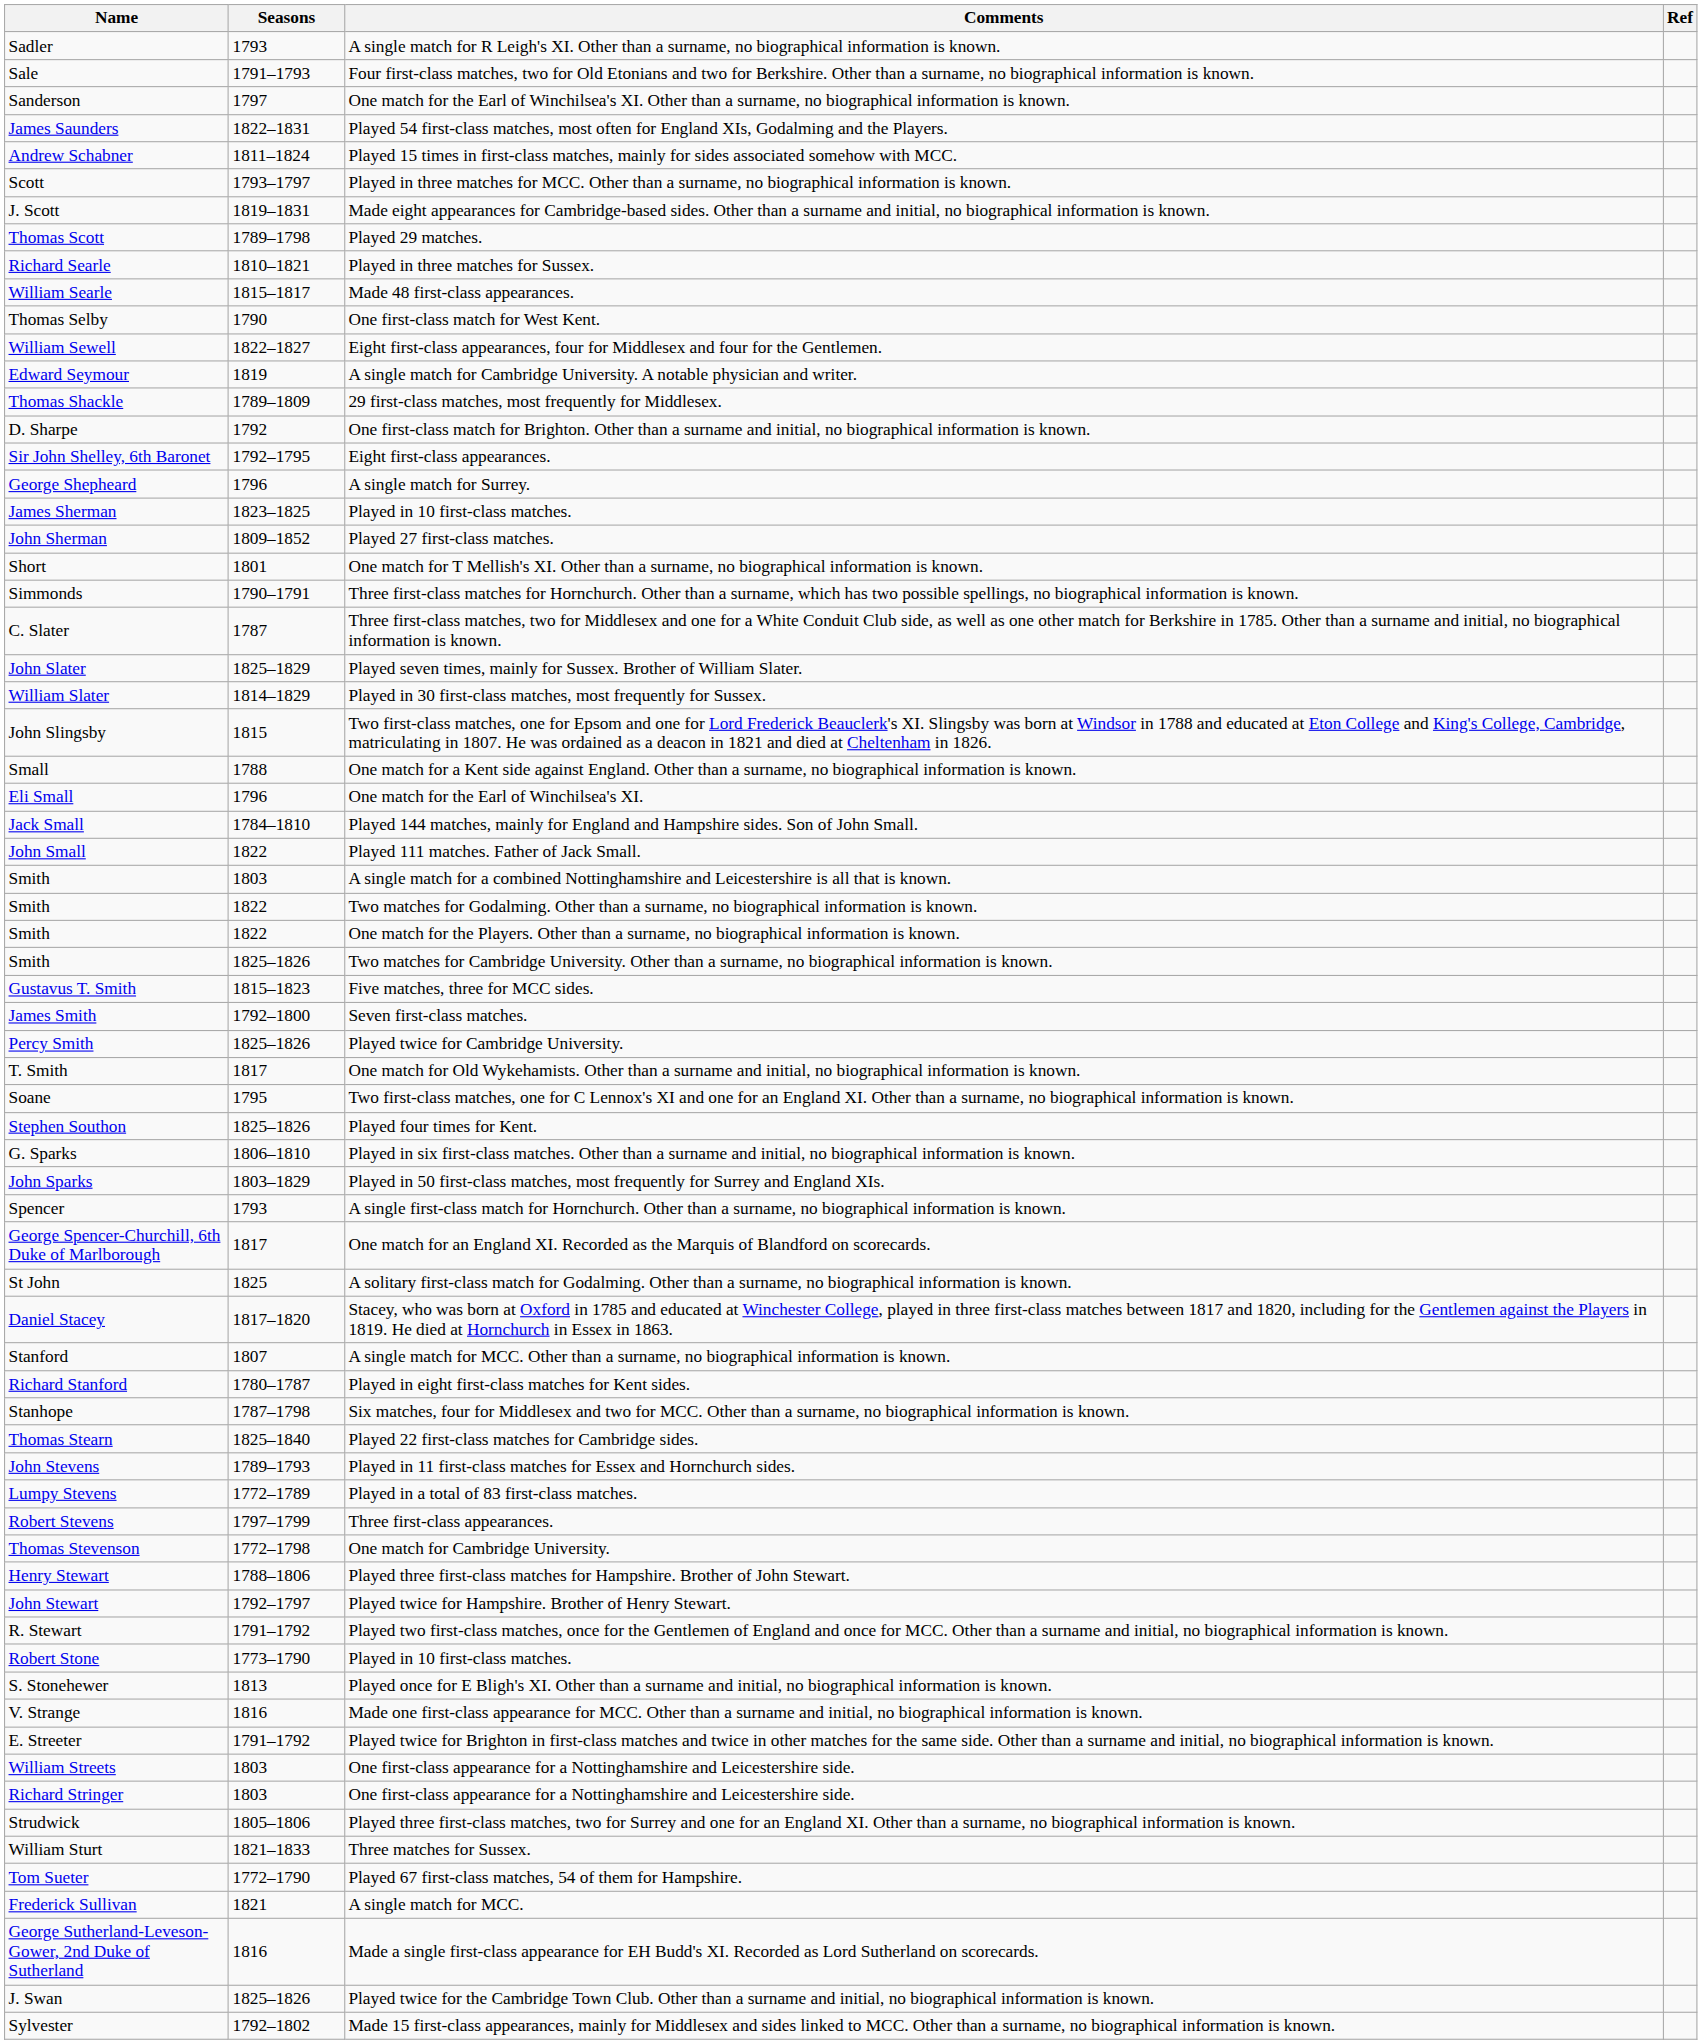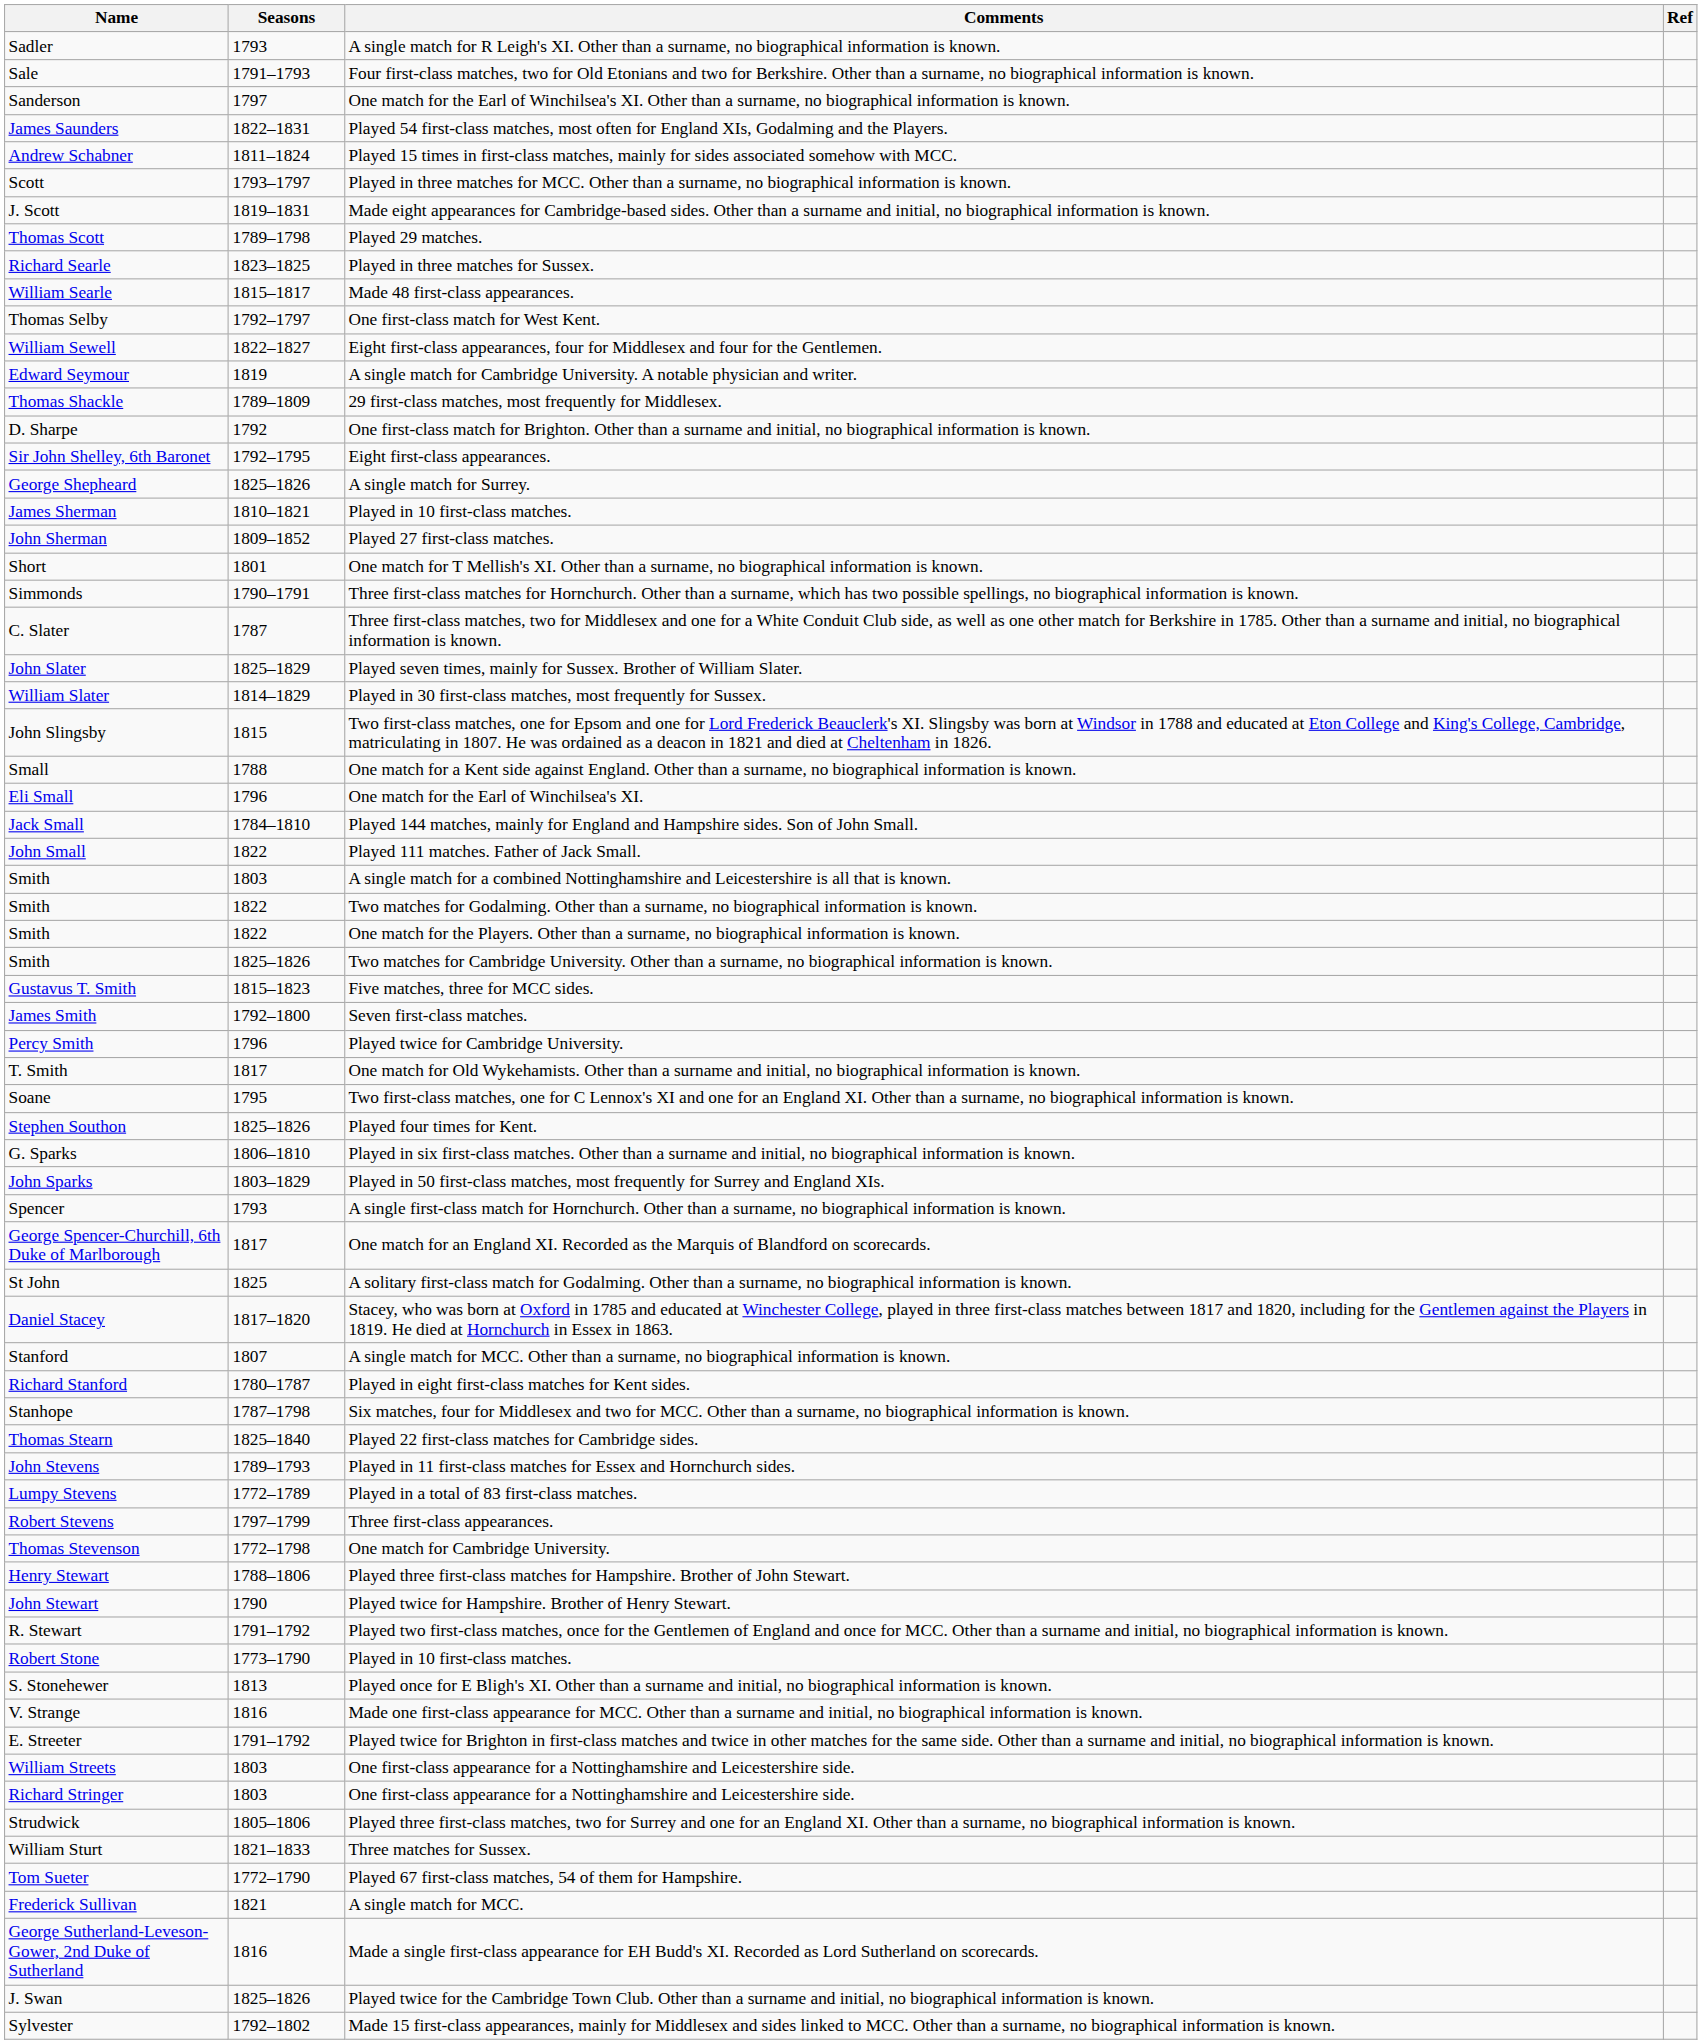 <table class="wikitable">
 <tr>
 <th style="width:200px">Name</th>
 <th style="width: 100px">Seasons</th>
 <th>Comments</th>
 <th>Ref</th>
 </tr>
 <tr>
 <td>Sadler</td>
 <td>1793</td>
 <td>A single match for R Leigh's XI. Other than a surname, no biographical information is known.</td>
 <td></td>
 </tr>
 <tr>
 <td>Sale</td>
 <td>1791–1793</td>
 <td>Four first-class matches, two for Old Etonians and two for Berkshire. Other than a surname, no biographical information is known.</td>
 <td></td>
 </tr>
 <tr>
 <td>Sanderson</td>
 <td>1797</td>
 <td>One match for the Earl of Winchilsea's XI. Other than a surname, no biographical information is known.</td>
 <td></td>
 </tr>
 <tr>
 <td><a href='#'>James Saunders</a></td>
 <td>1822–1831</td>
 <td>Played 54 first-class matches, most often for England XIs, Godalming and the Players.</td>
 <td></td>
 </tr>
 <tr>
 <td><a href='#'>Andrew Schabner</a></td>
 <td>1811–1824</td>
 <td>Played 15 times in first-class matches, mainly for sides associated somehow with MCC.</td>
 <td></td>
 </tr>
 <tr>
 <td>Scott</td>
 <td>1793–1797</td>
 <td>Played in three matches for MCC. Other than a surname, no biographical information is known.</td>
 <td></td>
 </tr>
 <tr>
 <td>J. Scott</td>
 <td>1819–1831</td>
 <td>Made eight appearances for Cambridge-based sides. Other than a surname and initial, no biographical information is known.</td>
 <td></td>
 </tr>
 <tr>
 <td><a href='#'>Thomas Scott</a></td>
 <td>1789–1798</td>
 <td>Played 29 matches.</td>
 <td></td>
 </tr>
 <tr>
 <td><a href='#'>Richard Searle</a></td>
-<td>1810–1821</td>
+<td>1823–1825</td>
 <td>Played in three matches for Sussex.</td>
 <td></td>
 </tr>
 <tr>
 <td><a href='#'>William Searle</a></td>
 <td>1815–1817</td>
 <td>Made 48 first-class appearances.</td>
 <td></td>
 </tr>
 <tr>
 <td>Thomas Selby</td>
-<td>1790</td>
+<td>1792–1797</td>
 <td>One first-class match for West Kent.</td>
 <td></td>
 </tr>
 <tr>
 <td><a href='#'>William Sewell</a></td>
 <td>1822–1827</td>
 <td>Eight first-class appearances, four for Middlesex and four for the Gentlemen.</td>
 <td></td>
 </tr>
 <tr>
 <td><a href='#'>Edward Seymour</a></td>
 <td>1819</td>
 <td>A single match for Cambridge University. A notable physician and writer.</td>
 <td></td>
 </tr>
 <tr>
 <td><a href='#'>Thomas Shackle</a></td>
 <td>1789–1809</td>
 <td>29 first-class matches, most frequently for Middlesex.</td>
 <td></td>
 </tr>
 <tr>
 <td>D. Sharpe</td>
 <td>1792</td>
 <td>One first-class match for Brighton. Other than a surname and initial, no biographical information is known.</td>
 <td></td>
 </tr>
 <tr>
 <td><a href='#'>Sir John Shelley, 6th Baronet</a></td>
 <td>1792–1795</td>
 <td>Eight first-class appearances.</td>
 <td></td>
 </tr>
 <tr>
 <td><a href='#'>George Shepheard</a></td>
-<td>1796</td>
+<td>1825–1826</td>
 <td>A single match for Surrey.</td>
 <td></td>
 </tr>
 <tr>
 <td><a href='#'>James Sherman</a></td>
-<td>1823–1825</td>
+<td>1810–1821</td>
 <td>Played in 10 first-class matches.</td>
 <td></td>
 </tr>
 <tr>
 <td><a href='#'>John Sherman</a></td>
 <td>1809–1852</td>
 <td>Played 27 first-class matches.</td>
 <td></td>
 </tr>
 <tr>
 <td>Short</td>
 <td>1801</td>
 <td>One match for T Mellish's XI. Other than a surname, no biographical information is known.</td>
 <td></td>
 </tr>
 <tr>
 <td>Simmonds</td>
 <td>1790–1791</td>
 <td>Three first-class matches for Hornchurch. Other than a surname, which has two possible spellings, no biographical information is known.</td>
 <td></td>
 </tr>
 <tr>
 <td>C. Slater</td>
 <td>1787</td>
 <td>Three first-class matches, two for Middlesex and one for a White Conduit Club side, as well as one other match for Berkshire in 1785. Other than a surname and initial, no biographical information is known.</td>
 <td></td>
 </tr>
 <tr>
 <td><a href='#'>John Slater</a></td>
 <td>1825–1829</td>
 <td>Played seven times, mainly for Sussex. Brother of William Slater.</td>
 <td></td>
 </tr>
 <tr>
 <td><a href='#'>William Slater</a></td>
 <td>1814–1829</td>
 <td>Played in 30 first-class matches, most frequently for Sussex.</td>
 <td></td>
 </tr>
 <tr>
 <td>John Slingsby</td>
 <td>1815</td>
 <td>Two first-class matches, one for Epsom and one for <a href='#'>Lord Frederick Beauclerk</a>'s XI. Slingsby was born at <a href='#'>Windsor</a> in 1788 and educated at <a href='#'>Eton College</a> and <a href='#'>King's College, Cambridge</a>, matriculating in 1807. He was ordained as a deacon in 1821 and died at <a href='#'>Cheltenham</a> in 1826.</td>
 <td></td>
 </tr>
 <tr>
 <td>Small</td>
 <td>1788</td>
 <td>One match for a Kent side against England. Other than a surname, no biographical information is known.</td>
 <td></td>
 </tr>
 <tr>
 <td><a href='#'>Eli Small</a></td>
 <td>1796</td>
 <td>One match for the Earl of Winchilsea's XI.</td>
 <td></td>
 </tr>
 <tr>
 <td><a href='#'>Jack Small</a></td>
 <td>1784–1810</td>
 <td>Played 144 matches, mainly for England and Hampshire sides. Son of John Small.</td>
 <td></td>
 </tr>
 <tr>
 <td><a href='#'>John Small</a></td>
 <td>1822</td>
 <td>Played 111 matches. Father of Jack Small.</td>
 <td></td>
 </tr>
 <tr>
 <td>Smith</td>
 <td>1803</td>
 <td>A single match for a combined Nottinghamshire and Leicestershire is all that is known.</td>
 <td></td>
 </tr>
 <tr>
 <td>Smith</td>
 <td>1822</td>
 <td>Two matches for Godalming. Other than a surname, no biographical information is known.</td>
 <td></td>
 </tr>
 <tr>
 <td>Smith</td>
 <td>1822</td>
 <td>One match for the Players. Other than a surname, no biographical information is known.</td>
 <td></td>
 </tr>
 <tr>
 <td>Smith</td>
 <td>1825–1826</td>
 <td>Two matches for Cambridge University. Other than a surname, no biographical information is known.</td>
 <td></td>
 </tr>
 <tr>
 <td><a href='#'>Gustavus T. Smith</a></td>
 <td>1815–1823</td>
 <td>Five matches, three for MCC sides.</td>
 <td></td>
 </tr>
 <tr>
 <td><a href='#'>James Smith</a></td>
 <td>1792–1800</td>
 <td>Seven first-class matches.</td>
 <td></td>
 </tr>
 <tr>
 <td><a href='#'>Percy Smith</a></td>
-<td>1825–1826</td>
+<td>1796</td>
 <td>Played twice for Cambridge University.</td>
 <td></td>
 </tr>
 <tr>
 <td>T. Smith</td>
 <td>1817</td>
 <td>One match for Old Wykehamists. Other than a surname and initial, no biographical information is known.</td>
 <td></td>
 </tr>
 <tr>
 <td>Soane</td>
 <td>1795</td>
 <td>Two first-class matches, one for C Lennox's XI and one for an England XI. Other than a surname, no biographical information is known.</td>
 <td></td>
 </tr>
 <tr>
 <td><a href='#'>Stephen Southon</a></td>
 <td>1825–1826</td>
 <td>Played four times for Kent.</td>
 <td></td>
 </tr>
 <tr>
 <td>G. Sparks</td>
 <td>1806–1810</td>
 <td>Played in six first-class matches. Other than a surname and initial, no biographical information is known.</td>
 <td></td>
 </tr>
 <tr>
 <td><a href='#'>John Sparks</a></td>
 <td>1803–1829</td>
 <td>Played in 50 first-class matches, most frequently for Surrey and England XIs.</td>
 <td></td>
 </tr>
 <tr>
 <td>Spencer</td>
 <td>1793</td>
 <td>A single first-class match for Hornchurch. Other than a surname, no biographical information is known.</td>
 <td></td>
 </tr>
 <tr>
 <td><a href='#'>George Spencer-Churchill, 6th Duke of Marlborough</a></td>
 <td>1817</td>
 <td>One match for an England XI. Recorded as the Marquis of Blandford on scorecards.</td>
 <td></td>
 </tr>
 <tr>
 <td>St John</td>
 <td>1825</td>
 <td>A solitary first-class match for Godalming. Other than a surname, no biographical information is known.</td>
 <td></td>
 </tr>
 <tr>
 <td><a href='#'>Daniel Stacey</a></td>
 <td>1817–1820</td>
 <td>Stacey, who was born at <a href='#'>Oxford</a> in 1785 and educated at <a href='#'>Winchester College</a>, played in three first-class matches between 1817 and 1820, including for the <a href='#'>Gentlemen against the Players</a> in 1819. He died at <a href='#'>Hornchurch</a> in Essex in 1863.</td>
 <td></td>
 </tr>
 <tr>
 <td>Stanford</td>
 <td>1807</td>
 <td>A single match for MCC. Other than a surname, no biographical information is known.</td>
 <td></td>
 </tr>
 <tr>
 <td><a href='#'>Richard Stanford</a></td>
 <td>1780–1787</td>
 <td>Played in eight first-class matches for Kent sides.</td>
 <td></td>
 </tr>
 <tr>
 <td>Stanhope</td>
 <td>1787–1798</td>
 <td>Six matches, four for Middlesex and two for MCC. Other than a surname, no biographical information is known.</td>
 <td></td>
 </tr>
 <tr>
 <td><a href='#'>Thomas Stearn</a></td>
 <td>1825–1840</td>
 <td>Played 22 first-class matches for Cambridge sides.</td>
 <td></td>
 </tr>
 <tr>
 <td><a href='#'>John Stevens</a></td>
 <td>1789–1793</td>
 <td>Played in 11 first-class matches for Essex and Hornchurch sides.</td>
 <td></td>
 </tr>
 <tr>
 <td><a href='#'>Lumpy Stevens</a></td>
 <td>1772–1789</td>
 <td>Played in a total of 83 first-class matches.</td>
 <td></td>
 </tr>
 <tr>
 <td><a href='#'>Robert Stevens</a></td>
 <td>1797–1799</td>
 <td>Three first-class appearances.</td>
 <td></td>
 </tr>
 <tr>
 <td><a href='#'>Thomas Stevenson</a></td>
 <td>1772–1798</td>
 <td>One match for Cambridge University.</td>
 <td></td>
 </tr>
 <tr>
 <td><a href='#'>Henry Stewart</a></td>
 <td>1788–1806</td>
 <td>Played three first-class matches for Hampshire. Brother of John Stewart.</td>
 <td></td>
 </tr>
 <tr>
 <td><a href='#'>John Stewart</a></td>
-<td>1792–1797</td>
+<td>1790</td>
 <td>Played twice for Hampshire. Brother of Henry Stewart.</td>
 <td></td>
 </tr>
 <tr>
 <td>R. Stewart</td>
 <td>1791–1792</td>
 <td>Played two first-class matches, once for the Gentlemen of England and once for MCC. Other than a surname and initial, no biographical information is known.</td>
 <td></td>
 </tr>
 <tr>
 <td><a href='#'>Robert Stone</a></td>
 <td>1773–1790</td>
 <td>Played in 10 first-class matches.</td>
 <td></td>
 </tr>
 <tr>
 <td>S. Stonehewer</td>
 <td>1813</td>
 <td>Played once for E Bligh's XI. Other than a surname and initial, no biographical information is known.</td>
 <td></td>
 </tr>
 <tr>
 <td>V. Strange</td>
 <td>1816</td>
 <td>Made one first-class appearance for MCC. Other than a surname and initial, no biographical information is known.</td>
 <td></td>
 </tr>
 <tr>
 <td>E. Streeter</td>
 <td>1791–1792</td>
 <td>Played twice for Brighton in first-class matches and twice in other matches for the same side. Other than a surname and initial, no biographical information is known.</td>
 <td></td>
 </tr>
 <tr>
 <td><a href='#'>William Streets</a></td>
 <td>1803</td>
 <td>One first-class appearance for a Nottinghamshire and Leicestershire side.</td>
 <td></td>
 </tr>
 <tr>
 <td><a href='#'>Richard Stringer</a></td>
 <td>1803</td>
 <td>One first-class appearance for a Nottinghamshire and Leicestershire side.</td>
 <td></td>
 </tr>
 <tr>
 <td>Strudwick</td>
 <td>1805–1806</td>
 <td>Played three first-class matches, two for Surrey and one for an England XI. Other than a surname, no biographical information is known.</td>
 <td></td>
 </tr>
 <tr>
 <td>William Sturt</td>
 <td>1821–1833</td>
 <td>Three matches for Sussex.</td>
 <td></td>
 </tr>
 <tr>
 <td><a href='#'>Tom Sueter</a></td>
 <td>1772–1790</td>
 <td>Played 67 first-class matches, 54 of them for Hampshire.</td>
 <td></td>
 </tr>
 <tr>
 <td><a href='#'>Frederick Sullivan</a></td>
 <td>1821</td>
 <td>A single match for MCC.</td>
 <td></td>
 </tr>
 <tr>
 <td><a href='#'>George Sutherland-Leveson-Gower, 2nd Duke of Sutherland</a></td>
 <td>1816</td>
 <td>Made a single first-class appearance for EH Budd's XI. Recorded as Lord Sutherland on scorecards.</td>
 <td></td>
 </tr>
 <tr>
 <td>J. Swan</td>
 <td>1825–1826</td>
 <td>Played twice for the Cambridge Town Club. Other than a surname and initial, no biographical information is known.</td>
 <td></td>
 </tr>
 <tr>
 <td>Sylvester</td>
 <td>1792–1802</td>
 <td>Made 15 first-class appearances, mainly for Middlesex and sides linked to MCC. Other than a surname, no biographical information is known.</td>
 <td></td>
 </tr>
 </table>
